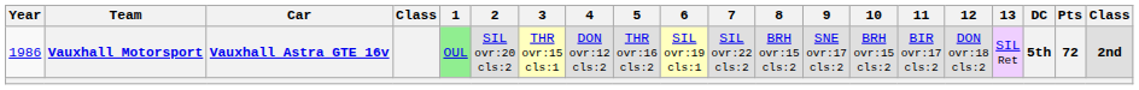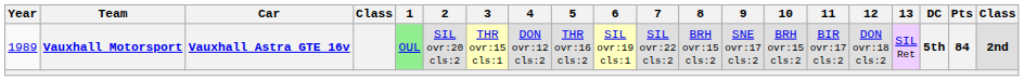 <table class="wikitable" style="text-align:center; font-size:85%">
 <tr>
 <th>Year</th>
 <th>Team</th>
 <th>Car</th>
 <th>Class</th>
 <th>1</th>
 <th>2</th>
 <th>3</th>
 <th>4</th>
 <th>5</th>
 <th>6</th>
 <th>7</th>
 <th>8</th>
 <th>9</th>
 <th>10</th>
 <th>11</th>
 <th>12</th>
 <th>13</th>
 <th>DC</th>
 <th>Pts</th>
 <th>Class</th>
 </tr>
 <tr>
-<td><a href='#'>1986</a></td>
+<td><a href='#'>1989</a></td>
 <th><a href='#'>Vauxhall Motorsport</a></th>
 <th><a href='#'>Vauxhall Astra GTE 16v</a></th>
 <th><span></span></th>
 <td style="background: lightgreen;"><a href='#'>OUL</a></td>
 <td style="background:#DFDFDF;"><a href='#'>SIL</a><br><small>ovr:20<br>cls:2</small></td>
 <td style="background:#FFFFBF;"><a href='#'>THR</a><br><small>ovr:15<br>cls:1</small></td>
 <td style="background:#DFDFDF;"><a href='#'>DON</a><br><small>ovr:12<br>cls:2</small></td>
 <td style="background:#DFDFDF;"><a href='#'>THR</a><br><small>ovr:16<br>cls:2</small></td>
 <td style="background:#FFFFBF;"><a href='#'>SIL</a><br><small>ovr:19<br>cls:1</small></td>
 <td style="background:#DFDFDF;"><a href='#'>SIL</a><br><small>ovr:22<br>cls:2</small></td>
 <td style="background:#DFDFDF;"><a href='#'>BRH</a><br><small>ovr:15<br>cls:2</small></td>
 <td style="background:#DFDFDF;"><a href='#'>SNE</a><br><small>ovr:17<br>cls:2</small></td>
 <td style="background:#DFDFDF;"><a href='#'>BRH</a><br><small>ovr:15<br>cls:2</small></td>
 <td style="background:#DFDFDF;"><a href='#'>BIR</a><br><small>ovr:17<br>cls:2</small></td>
 <td style="background:#DFDFDF;"><a href='#'>DON</a><br><small>ovr:18<br>cls:2</small></td>
 <td style="background:#EFCFFF;"><a href='#'>SIL</a><br><small>Ret</small></td>
 <th>5th</th>
-<th>72</th>
+<th>84</th>
 <td style="background:#DFDFDF;"><strong>2nd</strong></td>
 </tr>
 <tr>
 <th colspan="20"></th>
 </tr>
 </table>
